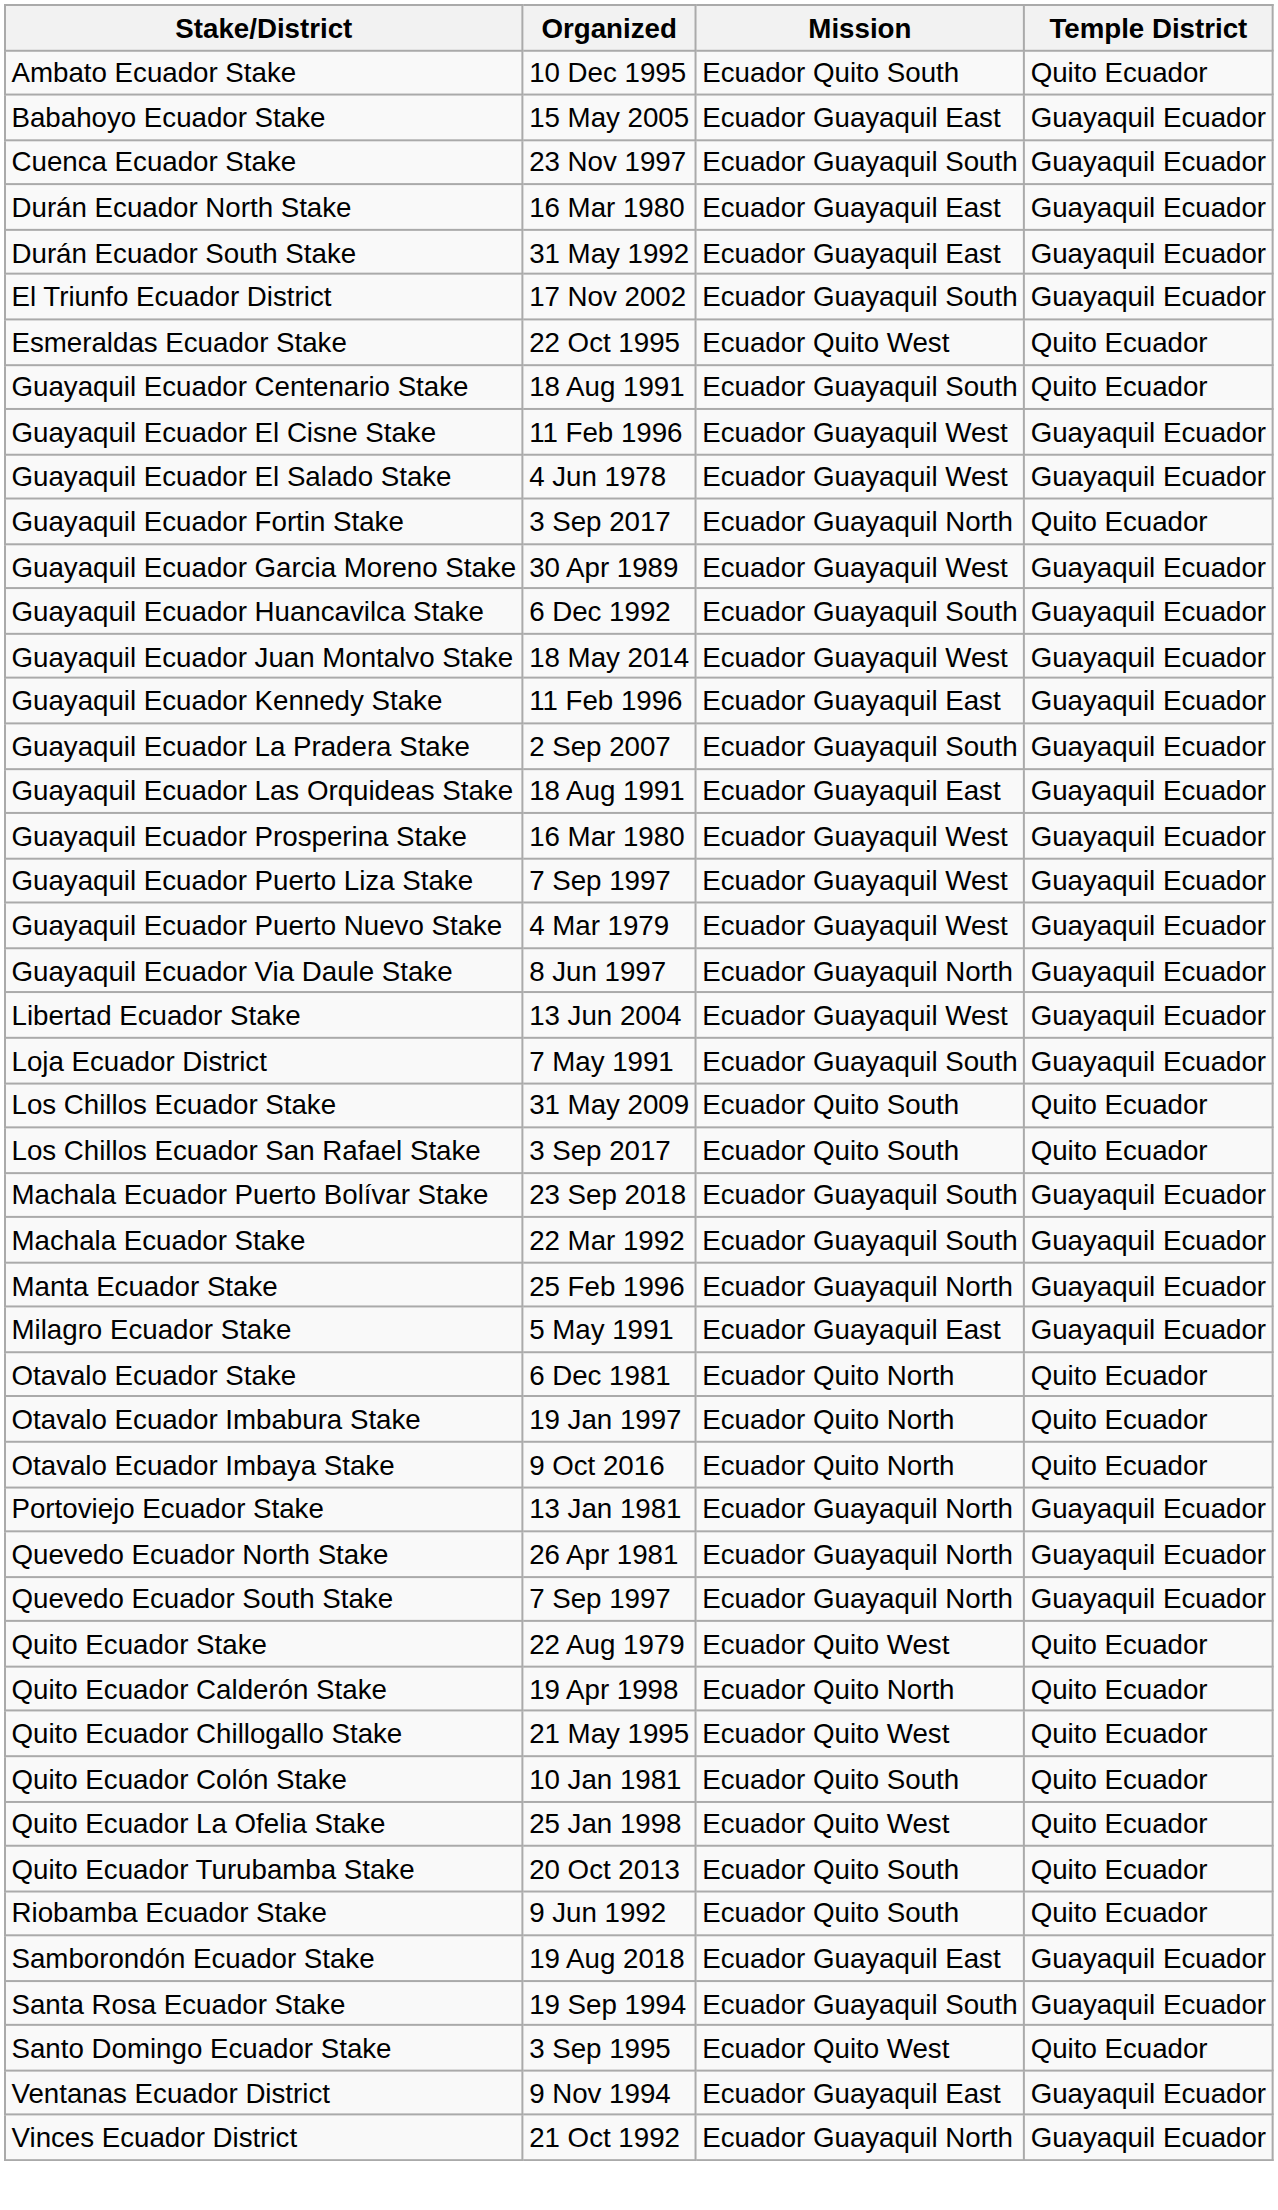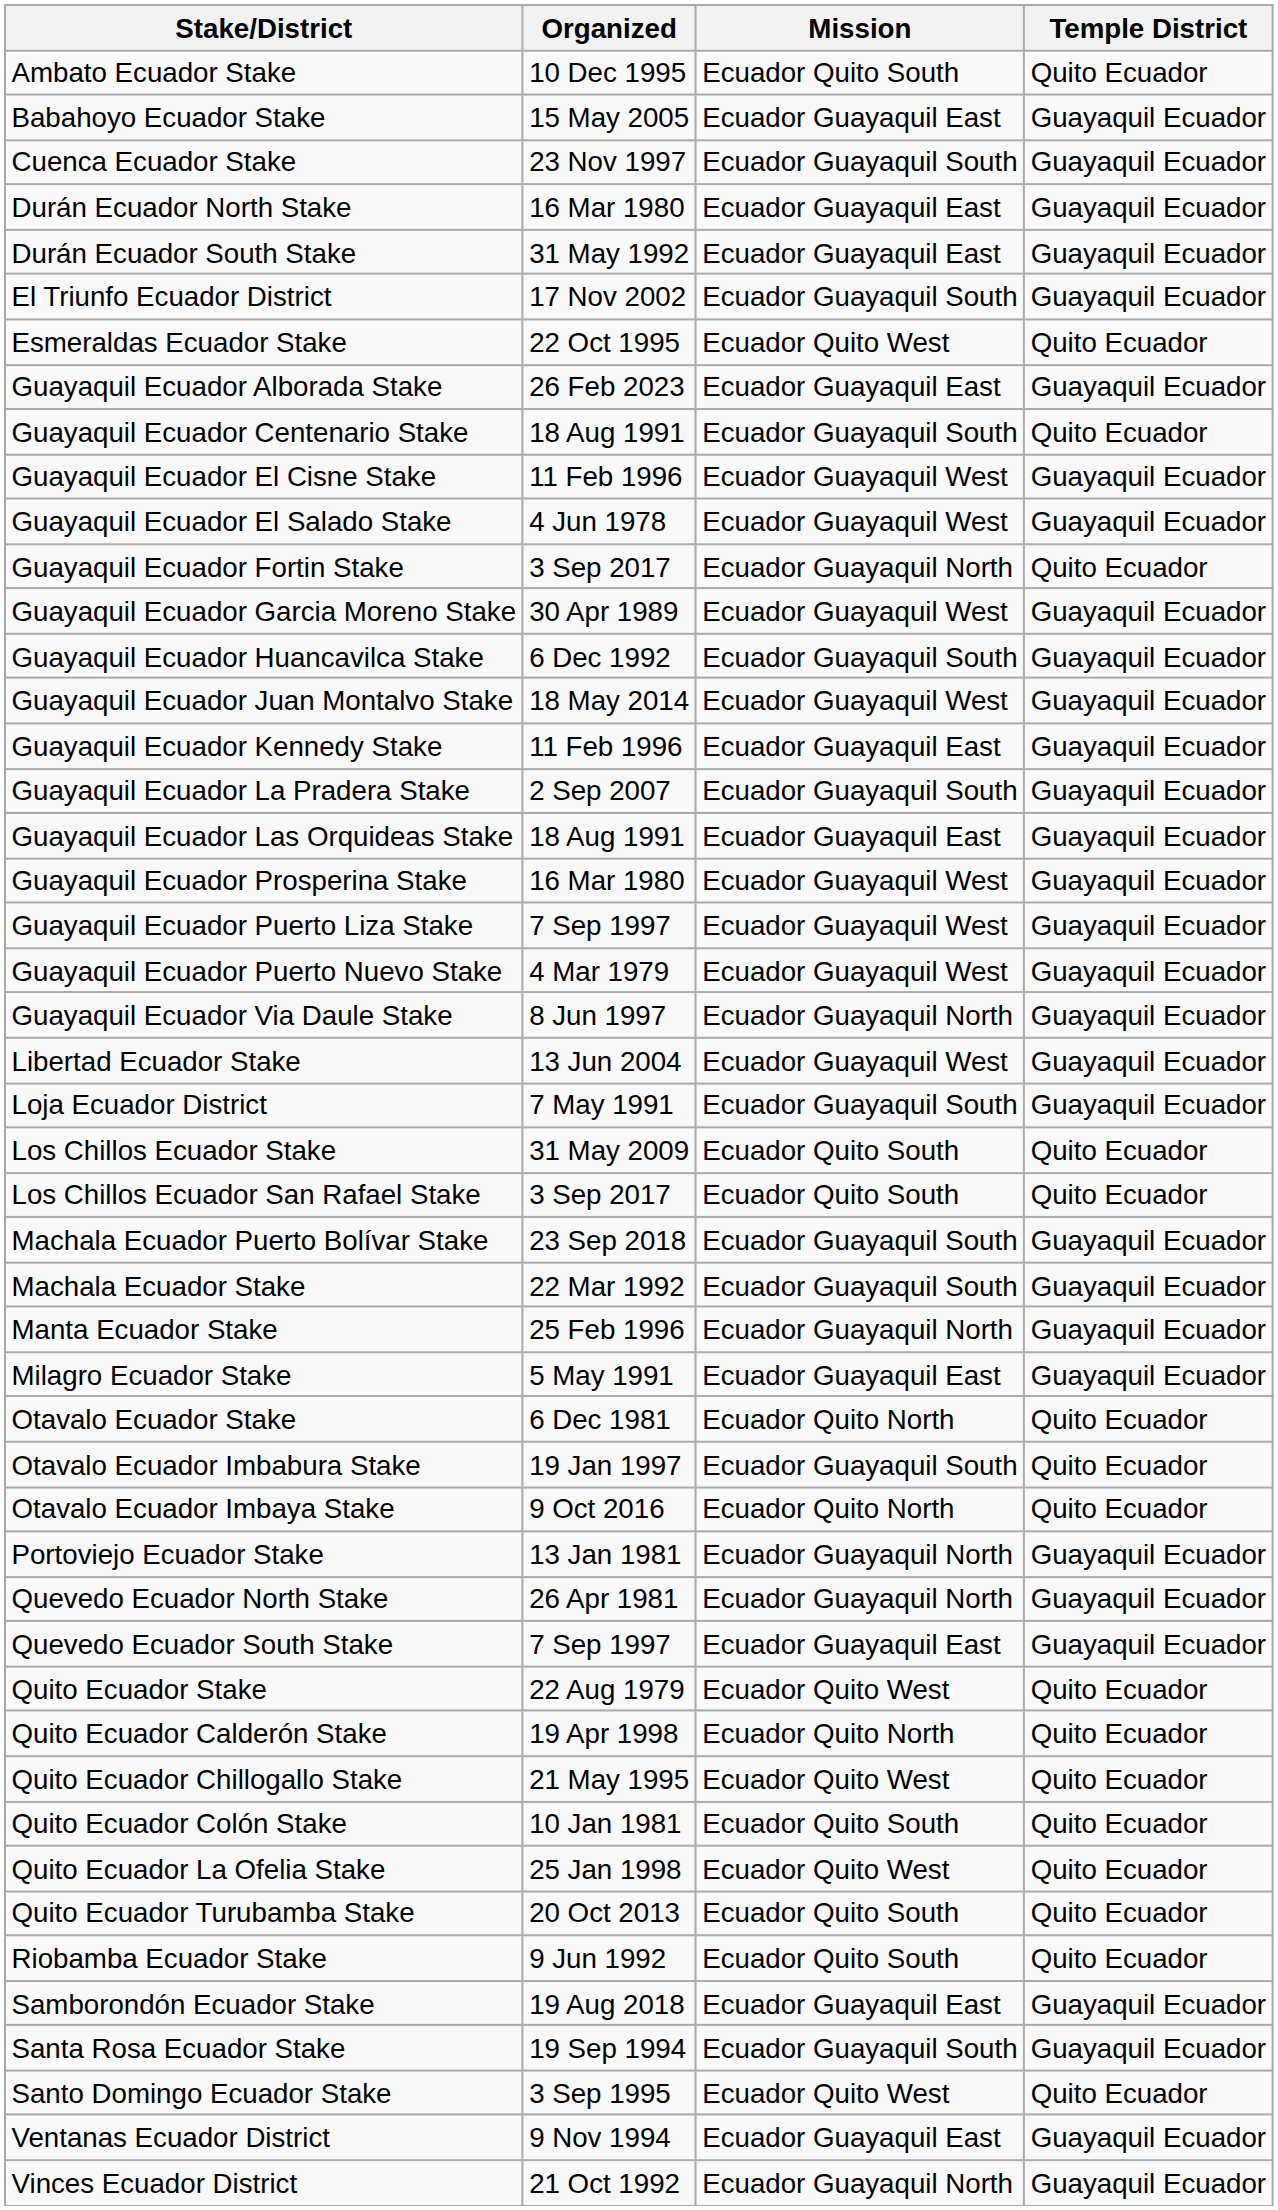 <table class="wikitable sortable mw-collapsible mw-collapsed" style="font-size:87%">
 <tr>
 <th>Stake/District</th>
 <th data-sort-type=date>Organized</th>
 <th>Mission</th>
 <th>Temple District</th>
 </tr>
 <tr>
 <td>Ambato Ecuador Stake</td>
 <td>10 Dec 1995</td>
 <td>Ecuador Quito South</td>
 <td>Quito Ecuador</td>
 </tr>
 <tr>
 <td>Babahoyo Ecuador Stake</td>
 <td>15 May 2005</td>
 <td>Ecuador Guayaquil East</td>
 <td>Guayaquil Ecuador</td>
 </tr>
 <tr>
 <td>Cuenca Ecuador Stake</td>
 <td>23 Nov 1997</td>
 <td>Ecuador Guayaquil South</td>
 <td>Guayaquil Ecuador</td>
 </tr>
 <tr>
 <td>Durán Ecuador North Stake</td>
 <td>16 Mar 1980</td>
 <td>Ecuador Guayaquil East</td>
 <td>Guayaquil Ecuador</td>
 </tr>
 <tr>
 <td>Durán Ecuador South Stake</td>
 <td>31 May 1992</td>
 <td>Ecuador Guayaquil East</td>
 <td>Guayaquil Ecuador</td>
 </tr>
 <tr>
 <td>El Triunfo Ecuador District</td>
 <td>17 Nov 2002</td>
 <td>Ecuador Guayaquil South</td>
 <td>Guayaquil Ecuador</td>
 </tr>
 <tr>
 <td>Esmeraldas Ecuador Stake</td>
 <td>22 Oct 1995</td>
 <td>Ecuador Quito West</td>
 <td>Quito Ecuador</td>
+</tr>
+<tr>
+<td>Guayaquil Ecuador Alborada Stake</td>
+<td>26 Feb 2023</td>
+<td>Ecuador Guayaquil East</td>
+<td>Guayaquil Ecuador</td>
 </tr>
 <tr>
 <td>Guayaquil Ecuador Centenario Stake</td>
 <td>18 Aug 1991</td>
 <td>Ecuador Guayaquil South</td>
 <td>Quito Ecuador</td>
 </tr>
 <tr>
 <td>Guayaquil Ecuador El Cisne Stake</td>
 <td>11 Feb 1996</td>
 <td>Ecuador Guayaquil West</td>
 <td>Guayaquil Ecuador</td>
 </tr>
 <tr>
 <td>Guayaquil Ecuador El Salado Stake</td>
 <td>4 Jun 1978</td>
 <td>Ecuador Guayaquil West</td>
 <td>Guayaquil Ecuador</td>
 </tr>
 <tr>
 <td>Guayaquil Ecuador Fortin Stake</td>
 <td>3 Sep 2017</td>
 <td>Ecuador Guayaquil North</td>
 <td>Quito Ecuador</td>
 </tr>
 <tr>
 <td>Guayaquil Ecuador Garcia Moreno Stake</td>
 <td>30 Apr 1989</td>
 <td>Ecuador Guayaquil West</td>
 <td>Guayaquil Ecuador</td>
 </tr>
 <tr>
 <td>Guayaquil Ecuador Huancavilca Stake</td>
 <td>6 Dec 1992</td>
 <td>Ecuador Guayaquil South</td>
 <td>Guayaquil Ecuador</td>
 </tr>
 <tr>
 <td>Guayaquil Ecuador Juan Montalvo Stake</td>
 <td>18 May 2014</td>
 <td>Ecuador Guayaquil West</td>
 <td>Guayaquil Ecuador</td>
 </tr>
 <tr>
 <td>Guayaquil Ecuador Kennedy Stake</td>
 <td>11 Feb 1996</td>
 <td>Ecuador Guayaquil East</td>
 <td>Guayaquil Ecuador</td>
 </tr>
 <tr>
 <td>Guayaquil Ecuador La Pradera Stake</td>
 <td>2 Sep 2007</td>
 <td>Ecuador Guayaquil South</td>
 <td>Guayaquil Ecuador</td>
 </tr>
 <tr>
 <td>Guayaquil Ecuador Las Orquideas Stake</td>
 <td>18 Aug 1991</td>
 <td>Ecuador Guayaquil East</td>
 <td>Guayaquil Ecuador</td>
 </tr>
 <tr>
 <td>Guayaquil Ecuador Prosperina Stake</td>
 <td>16 Mar 1980</td>
 <td>Ecuador Guayaquil West</td>
 <td>Guayaquil Ecuador</td>
 </tr>
 <tr>
 <td>Guayaquil Ecuador Puerto Liza Stake</td>
 <td>7 Sep 1997</td>
 <td>Ecuador Guayaquil West</td>
 <td>Guayaquil Ecuador</td>
 </tr>
 <tr>
 <td>Guayaquil Ecuador Puerto Nuevo Stake</td>
 <td>4 Mar 1979</td>
 <td>Ecuador Guayaquil West</td>
 <td>Guayaquil Ecuador</td>
 </tr>
 <tr>
 <td>Guayaquil Ecuador Via Daule Stake</td>
 <td>8 Jun 1997</td>
 <td>Ecuador Guayaquil North</td>
 <td>Guayaquil Ecuador</td>
 </tr>
 <tr>
 <td>Libertad Ecuador Stake</td>
 <td>13 Jun 2004</td>
 <td>Ecuador Guayaquil West</td>
 <td>Guayaquil Ecuador</td>
 </tr>
 <tr>
 <td>Loja Ecuador District</td>
 <td>7 May 1991</td>
 <td>Ecuador Guayaquil South</td>
 <td>Guayaquil Ecuador</td>
 </tr>
 <tr>
 <td>Los Chillos Ecuador Stake</td>
 <td>31 May 2009</td>
 <td>Ecuador Quito South</td>
 <td>Quito Ecuador</td>
 </tr>
 <tr>
 <td>Los Chillos Ecuador San Rafael Stake</td>
 <td>3 Sep 2017</td>
 <td>Ecuador Quito South</td>
 <td>Quito Ecuador</td>
 </tr>
 <tr>
 <td>Machala Ecuador Puerto Bolívar Stake</td>
 <td>23 Sep 2018</td>
 <td>Ecuador Guayaquil South</td>
 <td>Guayaquil Ecuador</td>
 </tr>
 <tr>
 <td>Machala Ecuador Stake</td>
 <td>22 Mar 1992</td>
 <td>Ecuador Guayaquil South</td>
 <td>Guayaquil Ecuador</td>
 </tr>
 <tr>
 <td>Manta Ecuador Stake</td>
 <td>25 Feb 1996</td>
 <td>Ecuador Guayaquil North</td>
 <td>Guayaquil Ecuador</td>
 </tr>
 <tr>
 <td>Milagro Ecuador Stake</td>
 <td>5 May 1991</td>
 <td>Ecuador Guayaquil East</td>
 <td>Guayaquil Ecuador</td>
 </tr>
 <tr>
 <td>Otavalo Ecuador Stake</td>
 <td>6 Dec 1981</td>
 <td>Ecuador Quito North</td>
 <td>Quito Ecuador</td>
 </tr>
 <tr>
 <td>Otavalo Ecuador Imbabura Stake</td>
 <td>19 Jan 1997</td>
-<td>Ecuador Quito North</td>
+<td>Ecuador Guayaquil South</td>
 <td>Quito Ecuador</td>
 </tr>
 <tr>
 <td>Otavalo Ecuador Imbaya Stake</td>
 <td>9 Oct 2016</td>
 <td>Ecuador Quito North</td>
 <td>Quito Ecuador</td>
 </tr>
 <tr>
 <td>Portoviejo Ecuador Stake</td>
 <td>13 Jan 1981</td>
 <td>Ecuador Guayaquil North</td>
 <td>Guayaquil Ecuador</td>
 </tr>
 <tr>
 <td>Quevedo Ecuador North Stake</td>
 <td>26 Apr 1981</td>
 <td>Ecuador Guayaquil North</td>
 <td>Guayaquil Ecuador</td>
 </tr>
 <tr>
 <td>Quevedo Ecuador South Stake</td>
 <td>7 Sep 1997</td>
-<td>Ecuador Guayaquil North</td>
+<td>Ecuador Guayaquil East</td>
 <td>Guayaquil Ecuador</td>
 </tr>
 <tr>
 <td>Quito Ecuador Stake</td>
 <td>22 Aug 1979</td>
 <td>Ecuador Quito West</td>
 <td>Quito Ecuador</td>
 </tr>
 <tr>
 <td>Quito Ecuador Calderón Stake</td>
 <td>19 Apr 1998</td>
 <td>Ecuador Quito North</td>
 <td>Quito Ecuador</td>
 </tr>
 <tr>
 <td>Quito Ecuador Chillogallo Stake</td>
 <td>21 May 1995</td>
 <td>Ecuador Quito West</td>
 <td>Quito Ecuador</td>
 </tr>
 <tr>
 <td>Quito Ecuador Colón Stake</td>
 <td>10 Jan 1981</td>
 <td>Ecuador Quito South</td>
 <td>Quito Ecuador</td>
 </tr>
 <tr>
 <td>Quito Ecuador La Ofelia Stake</td>
 <td>25 Jan 1998</td>
 <td>Ecuador Quito West</td>
 <td>Quito Ecuador</td>
 </tr>
 <tr>
 <td>Quito Ecuador Turubamba Stake</td>
 <td>20 Oct 2013</td>
 <td>Ecuador Quito South</td>
 <td>Quito Ecuador</td>
 </tr>
 <tr>
 <td>Riobamba Ecuador Stake</td>
 <td>9 Jun 1992</td>
 <td>Ecuador Quito South</td>
 <td>Quito Ecuador</td>
 </tr>
 <tr>
 <td>Samborondón Ecuador Stake</td>
 <td>19 Aug 2018</td>
 <td>Ecuador Guayaquil East</td>
 <td>Guayaquil Ecuador</td>
 </tr>
 <tr>
 <td>Santa Rosa Ecuador Stake</td>
 <td>19 Sep 1994</td>
 <td>Ecuador Guayaquil South</td>
 <td>Guayaquil Ecuador</td>
 </tr>
 <tr>
 <td>Santo Domingo Ecuador Stake</td>
 <td>3 Sep 1995</td>
 <td>Ecuador Quito West</td>
 <td>Quito Ecuador</td>
 </tr>
 <tr>
 <td>Ventanas Ecuador District</td>
 <td>9 Nov 1994</td>
 <td>Ecuador Guayaquil East</td>
 <td>Guayaquil Ecuador</td>
 </tr>
 <tr>
 <td>Vinces Ecuador District</td>
 <td>21 Oct 1992</td>
 <td>Ecuador Guayaquil North</td>
 <td>Guayaquil Ecuador</td>
 </tr>
 </table>
